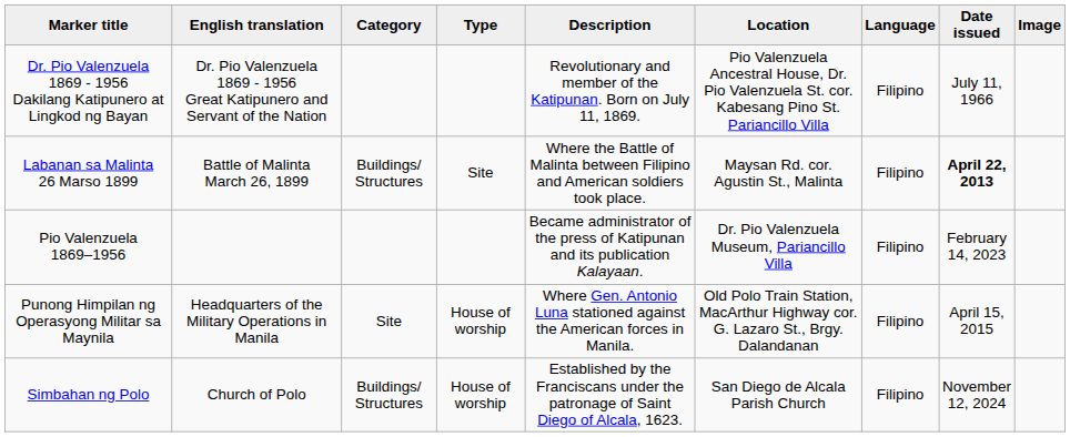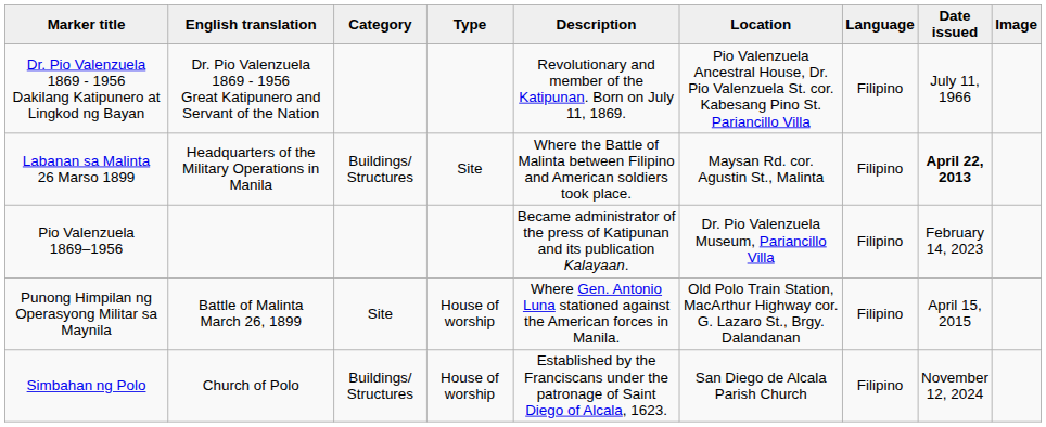 <table class="wikitable" style="width:90%; text-align:center;">
 <tr>
 <th style="width:20%; background:#efefef;">Marker title</th>
 <th style="width:20%; background:#efefef;">English translation</th>
 <th style="width:10%; background:#efefef;">Category</th>
 <th style="width:10%; background:#efefef;">Type</th>
 <th style="width:20%; background:#efefef;">Description</th>
 <th style="width:20%; background:#efefef;">Location</th>
 <th style="width:10%; background:#efefef;">Language</th>
 <th style="width:10%; background:#efefef;">Date issued</th>
 <th style="width:10%; background:#efefef;">Image</th>
 </tr>
 <tr>
 <td><a href='#'>Dr. Pio Valenzuela</a><br>1869 - 1956 <br> Dakilang Katipunero at Lingkod ng Bayan</td>
 <td>Dr. Pio Valenzuela<br>1869 - 1956 <br> Great Katipunero and Servant of the Nation</td>
 <td></td>
 <td></td>
 <td>Revolutionary and member of the <a href='#'>Katipunan</a>. Born on July 11, 1869.</td>
 <td>Pio Valenzuela Ancestral House, Dr. Pio Valenzuela St. cor. Kabesang Pino St. <a href='#'>Pariancillo Villa</a></td>
 <td>Filipino</td>
 <td>July 11, 1966</td>
 <td></td>
 </tr>
 <tr>
 <td><a href='#'>Labanan sa Malinta</a><br>26 Marso 1899</td>
-<td>Battle of Malinta<br> March 26, 1899</td>
+<td>Headquarters of the Military Operations in Manila</td>
 <td>Buildings/<br>Structures</td>
 <td>Site</td>
 <td>Where the Battle of Malinta between Filipino and American soldiers took place.</td>
 <td>Maysan Rd. cor. Agustin St., Malinta</td>
 <td>Filipino</td>
 <td><strong>April 22, 2013</strong></td>
 <td></td>
 </tr>
 <tr>
 <td>Pio Valenzuela<br>1869–1956</td>
 <td></td>
 <td></td>
 <td></td>
 <td>Became administrator of the press of Katipunan and its publication <em>Kalayaan</em>.</td>
 <td>Dr. Pio Valenzuela Museum, <a href='#'>Pariancillo Villa</a></td>
 <td>Filipino</td>
 <td>February 14, 2023</td>
 <td></td>
 </tr>
 <tr>
 <td>Punong Himpilan ng Operasyong Militar sa Maynila</td>
-<td>Headquarters of the Military Operations in Manila</td>
+<td>Battle of Malinta<br> March 26, 1899</td>
 <td>Site</td>
 <td>House of worship</td>
 <td>Where <a href='#'>Gen. Antonio Luna</a> stationed against the American forces in Manila.</td>
 <td>Old Polo Train Station, MacArthur Highway cor. G. Lazaro St., Brgy. Dalandanan</td>
 <td>Filipino</td>
 <td>April 15, 2015</td>
 <td></td>
 </tr>
 <tr>
 <td><a href='#'>Simbahan ng Polo</a></td>
 <td>Church of Polo</td>
 <td>Buildings/<br>Structures</td>
 <td>House of worship</td>
 <td>Established by the Franciscans under the patronage of Saint <a href='#'>Diego of Alcala</a>, 1623.</td>
 <td>San Diego de Alcala Parish Church</td>
 <td>Filipino</td>
 <td>November 12, 2024</td>
 <td></td>
 </tr>
 </table>
